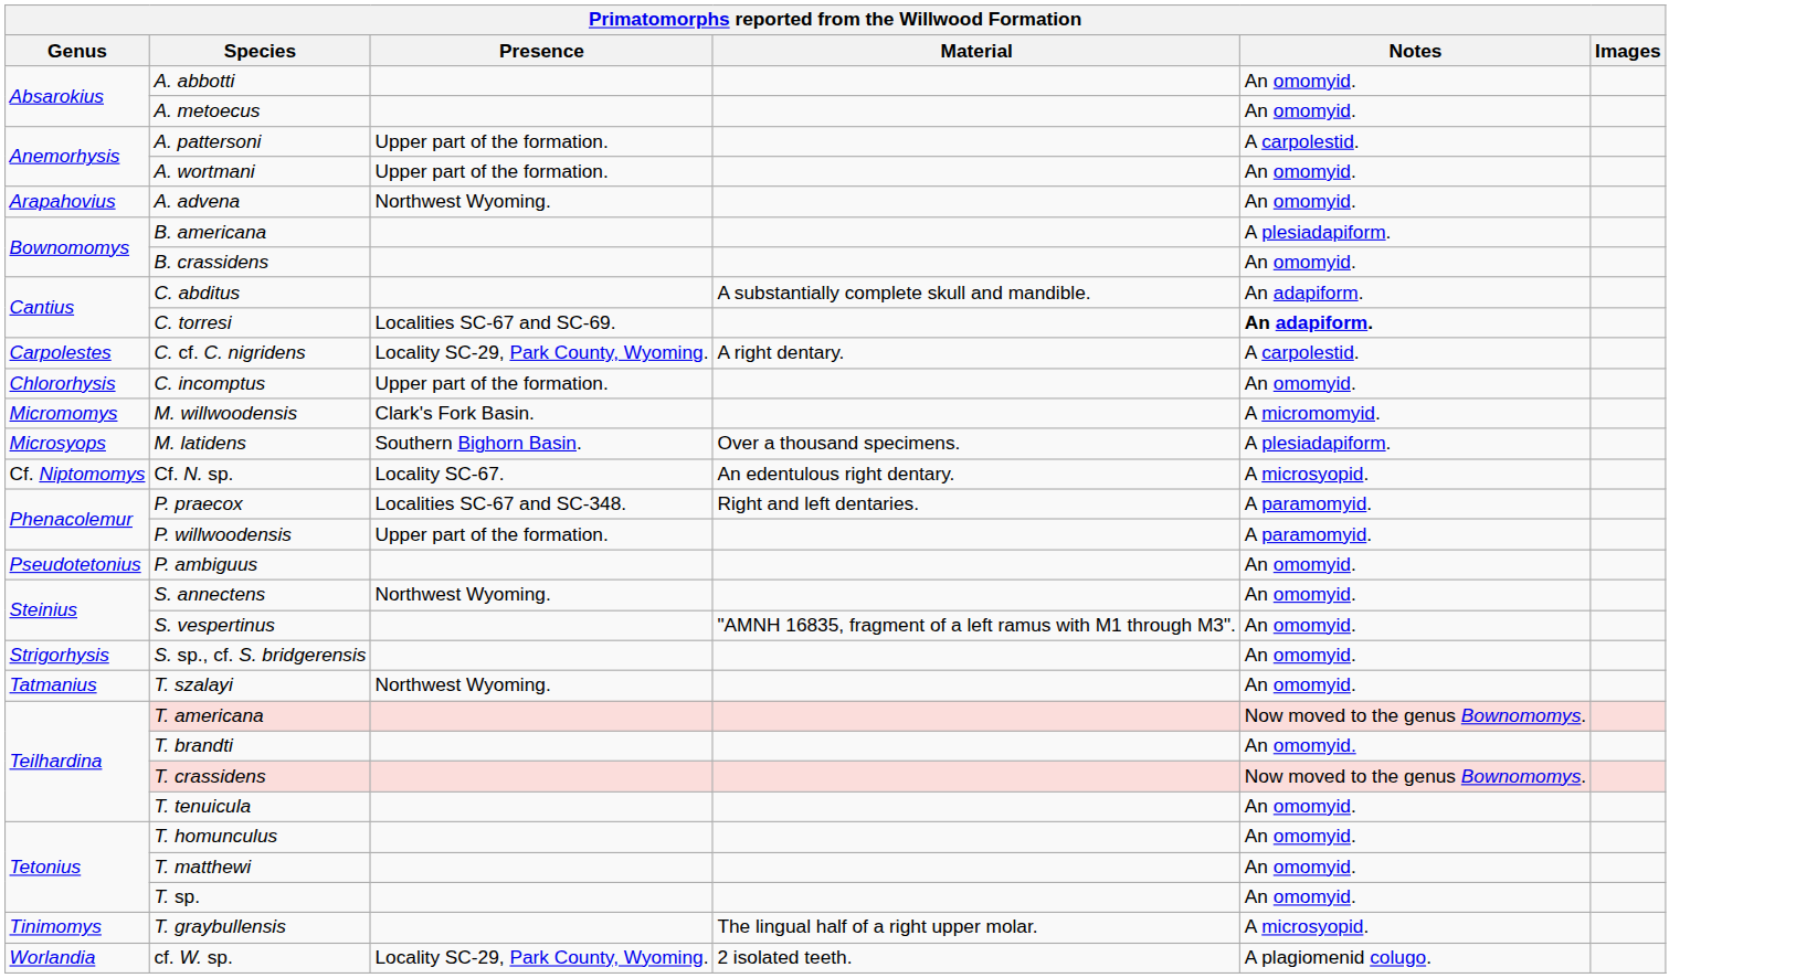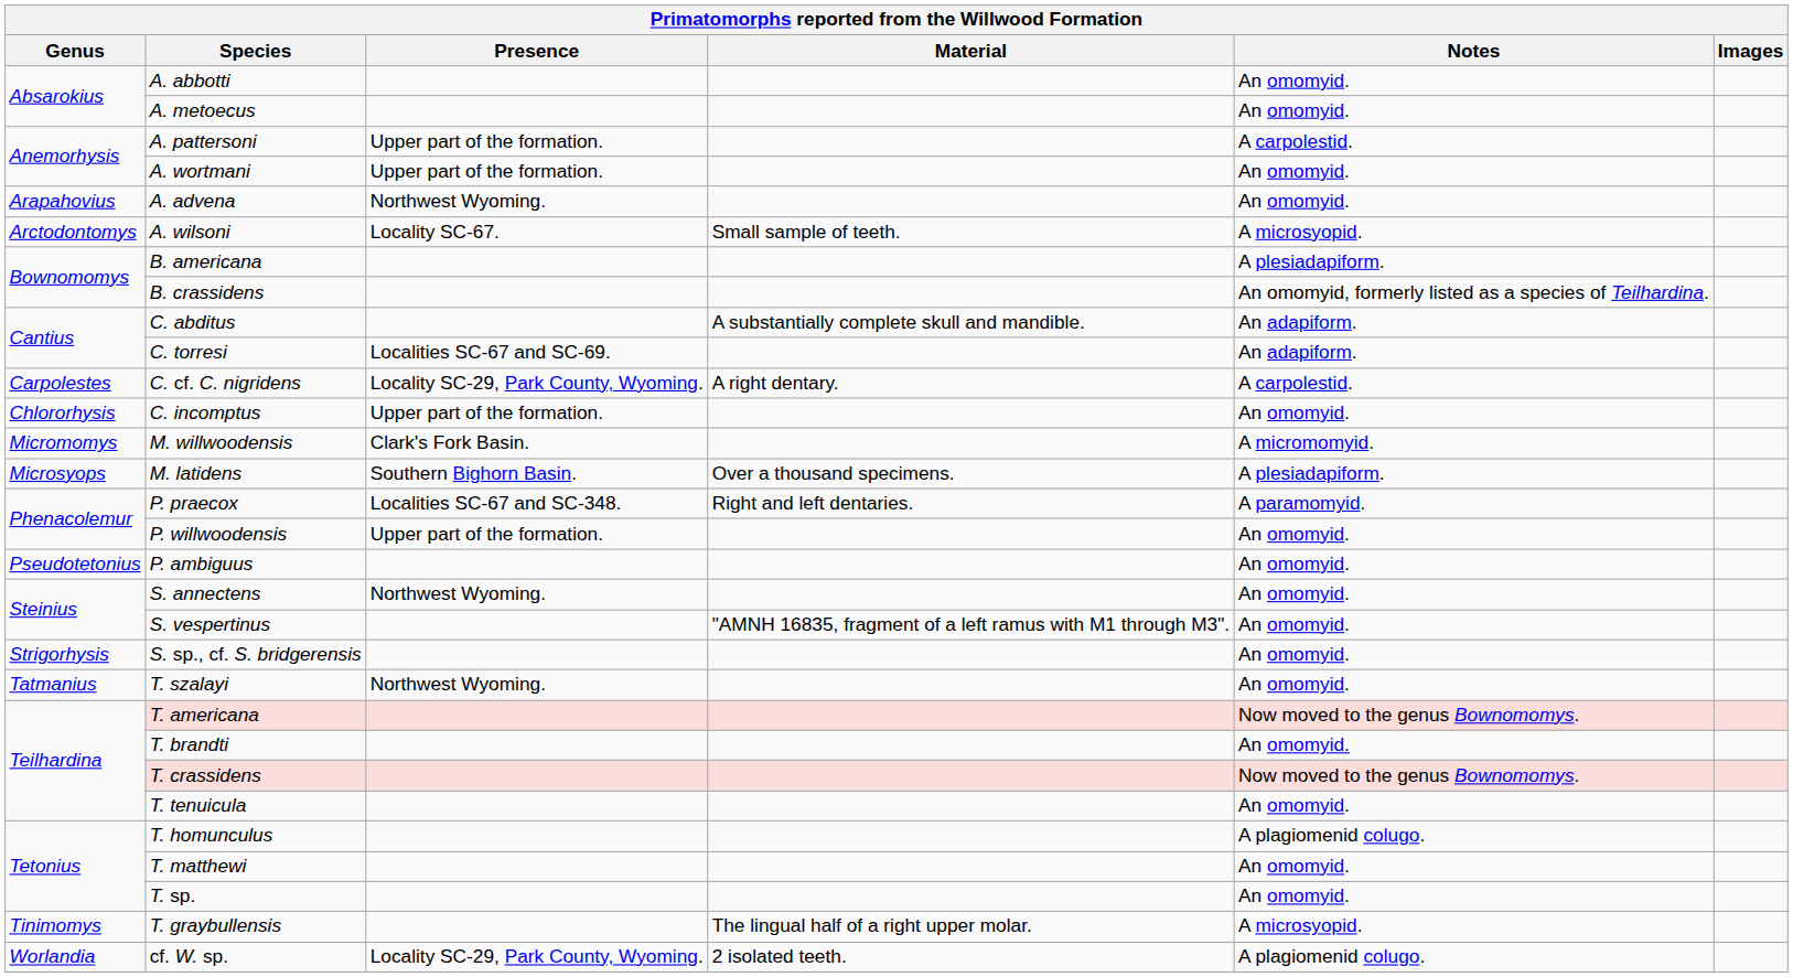 <table class="wikitable" align="center">
 <tr>
 <th colspan="6" align="center"><strong><a href='#'>Primatomorphs</a> reported from the Willwood Formation</strong></th>
 </tr>
 <tr>
 <th>Genus</th>
 <th>Species</th>
 <th>Presence</th>
 <th><strong>Material</strong></th>
 <th>Notes</th>
 <th>Images</th>
 </tr>
 <tr>
 <td rowspan=2><em><a href='#'>Absarokius</a></em></td>
 <td><em>A. abbotti</em></td>
 <td></td>
 <td></td>
 <td>An <a href='#'>omomyid</a>.</td>
 <td></td>
 </tr>
 <tr>
 <td><em>A. metoecus</em></td>
 <td></td>
 <td></td>
 <td>An <a href='#'>omomyid</a>.</td>
 <td></td>
 </tr>
 <tr>
 <td rowspan=2><em><a href='#'>Anemorhysis</a></em></td>
 <td><em>A. pattersoni</em></td>
 <td>Upper part of the formation.</td>
 <td></td>
 <td>A <a href='#'>carpolestid</a>.</td>
 <td></td>
 </tr>
 <tr>
 <td><em>A. wortmani</em></td>
 <td>Upper part of the formation.</td>
 <td></td>
 <td>An <a href='#'>omomyid</a>.</td>
 <td></td>
 </tr>
 <tr>
 <td><em><a href='#'>Arapahovius</a></em></td>
 <td><em>A. advena</em></td>
 <td>Northwest Wyoming.</td>
 <td></td>
 <td>An <a href='#'>omomyid</a>.</td>
 <td></td>
 </tr>
 <tr>
+<td><em><a href='#'>Arctodontomys</a></em></td>
+<td><em>A. wilsoni</em></td>
+<td>Locality SC-67.</td>
+<td>Small sample of teeth.</td>
+<td>A <a href='#'>microsyopid</a>.</td>
+<td></td>
+</tr>
+<tr>
 <td rowspan=2><em><a href='#'>Bownomomys</a></em></td>
 <td><em>B. americana</em></td>
 <td></td>
 <td></td>
 <td>A <a href='#'>plesiadapiform</a>.</td>
 <td></td>
 </tr>
 <tr>
 <td><em>B. crassidens</em></td>
 <td></td>
 <td></td>
-<td>An <a href='#'>omomyid</a>.</td>
+<td>An omomyid, formerly listed as a species of <em><a href='#'>Teilhardina</a></em>.</td>
 <td></td>
 </tr>
 <tr>
 <td rowspan=2><em><a href='#'>Cantius</a></em></td>
 <td><em>C. abditus</em></td>
 <td></td>
 <td>A substantially complete skull and mandible.</td>
 <td>An <a href='#'>adapiform</a>.</td>
 <td></td>
 </tr>
 <tr>
 <td><em>C. torresi</em></td>
 <td>Localities SC-67 and SC-69.</td>
 <td></td>
-<td><strong>An <a href='#'>adapiform</a>.</strong></td>
+<td>An <a href='#'>adapiform</a>.</td>
 <td></td>
 </tr>
 <tr>
 <td><em><a href='#'>Carpolestes</a></em></td>
 <td><em>C.</em> cf. <em>C. nigridens</em></td>
 <td>Locality SC-29, <a href='#'>Park County, Wyoming</a>.</td>
 <td>A right dentary.</td>
 <td>A <a href='#'>carpolestid</a>.</td>
 <td></td>
 </tr>
 <tr>
 <td><em><a href='#'>Chlororhysis</a></em></td>
 <td><em>C. incomptus</em></td>
 <td>Upper part of the formation.</td>
 <td></td>
 <td>An <a href='#'>omomyid</a>.</td>
 <td></td>
 </tr>
 <tr>
 <td><em><a href='#'>Micromomys</a></em></td>
 <td><em>M. willwoodensis</em></td>
 <td>Clark's Fork Basin.</td>
 <td></td>
 <td>A <a href='#'>micromomyid</a>.</td>
 <td></td>
 </tr>
 <tr>
 <td><em><a href='#'>Microsyops</a></em></td>
 <td><em>M. latidens</em></td>
 <td>Southern <a href='#'>Bighorn Basin</a>.</td>
 <td>Over a thousand specimens.</td>
 <td>A <a href='#'>plesiadapiform</a>.</td>
 <td></td>
 </tr>
 <tr>
-<td>Cf. <em><a href='#'>Niptomomys</a></em></td>
-<td>Cf. <em>N.</em> sp.</td>
-<td>Locality SC-67.</td>
-<td>An edentulous right dentary.</td>
-<td>A <a href='#'>microsyopid</a>.</td>
-<td></td>
-</tr>
-<tr>
 <td rowspan=2><em><a href='#'>Phenacolemur</a></em></td>
 <td><em>P. praecox</em></td>
 <td>Localities SC-67 and SC-348.</td>
 <td>Right and left dentaries.</td>
 <td>A <a href='#'>paramomyid</a>.</td>
 <td></td>
 </tr>
 <tr>
 <td><em>P. willwoodensis</em></td>
 <td>Upper part of the formation.</td>
 <td></td>
-<td>A <a href='#'>paramomyid</a>.</td>
+<td>An <a href='#'>omomyid</a>.</td>
 <td></td>
 </tr>
 <tr>
 <td><em><a href='#'>Pseudotetonius</a></em></td>
 <td><em>P. ambiguus</em></td>
 <td></td>
 <td></td>
 <td>An <a href='#'>omomyid</a>.</td>
 <td></td>
 </tr>
 <tr>
 <td rowspan=2><em><a href='#'>Steinius</a></em></td>
 <td><em>S. annectens</em></td>
 <td>Northwest Wyoming.</td>
 <td></td>
 <td>An <a href='#'>omomyid</a>.</td>
 <td></td>
 </tr>
 <tr>
 <td><em>S. vespertinus</em></td>
 <td></td>
 <td>"AMNH 16835, fragment of a left ramus with M1 through M3".</td>
 <td>An <a href='#'>omomyid</a>.</td>
 <td></td>
 </tr>
 <tr>
 <td><em><a href='#'>Strigorhysis</a></em></td>
 <td><em>S.</em> sp., cf. <em>S. bridgerensis</em></td>
 <td></td>
 <td></td>
 <td>An <a href='#'>omomyid</a>.</td>
 <td></td>
 </tr>
 <tr>
 <td><em><a href='#'>Tatmanius</a></em></td>
 <td><em>T. szalayi</em></td>
 <td>Northwest Wyoming.</td>
 <td></td>
 <td>An <a href='#'>omomyid</a>.</td>
 <td></td>
 </tr>
 <tr>
 <td rowspan=4><em><a href='#'>Teilhardina</a></em></td>
 <td style="background:#fbdddb;"><em>T. americana</em></td>
 <td style="background:#fbdddb;"></td>
 <td style="background:#fbdddb;"></td>
 <td style="background:#fbdddb;">Now moved to the genus <em><a href='#'>Bownomomys</a></em>.</td>
 <td style="background:#fbdddb;"></td>
 </tr>
 <tr>
 <td><em>T. brandti</em></td>
 <td></td>
 <td></td>
 <td>An <a href='#'>omomyid.</a></td>
 <td></td>
 </tr>
 <tr>
 <td style="background:#fbdddb;"><em>T. crassidens</em></td>
 <td style="background:#fbdddb;"></td>
 <td style="background:#fbdddb;"></td>
 <td style="background:#fbdddb;">Now moved to the genus <em><a href='#'>Bownomomys</a></em>.</td>
 <td style="background:#fbdddb;"></td>
 </tr>
 <tr>
 <td><em>T. tenuicula</em></td>
 <td></td>
 <td></td>
 <td>An <a href='#'>omomyid</a>.</td>
 <td></td>
 </tr>
 <tr>
 <td rowspan=3><em><a href='#'>Tetonius</a></em></td>
 <td><em>T. homunculus</em></td>
 <td></td>
 <td></td>
-<td>An <a href='#'>omomyid</a>.</td>
+<td>A plagiomenid <a href='#'>colugo</a>.</td>
 <td></td>
 </tr>
 <tr>
 <td><em>T. matthewi</em></td>
 <td></td>
 <td></td>
 <td>An <a href='#'>omomyid</a>.</td>
 <td></td>
 </tr>
 <tr>
 <td><em>T.</em> sp.</td>
 <td></td>
 <td></td>
 <td>An <a href='#'>omomyid</a>.</td>
 <td></td>
 </tr>
 <tr>
 <td><em><a href='#'>Tinimomys</a></em></td>
 <td><em>T. graybullensis</em></td>
 <td></td>
 <td>The lingual half of a right upper molar.</td>
 <td>A <a href='#'>microsyopid</a>.</td>
 <td></td>
 </tr>
 <tr>
 <td><em><a href='#'>Worlandia</a></em></td>
 <td>cf. <em>W.</em> sp.</td>
 <td>Locality SC-29, <a href='#'>Park County, Wyoming</a>.</td>
 <td>2 isolated teeth.</td>
 <td>A plagiomenid <a href='#'>colugo</a>.</td>
 <td></td>
 </tr>
 <tr>
 </tr>
 </table>
